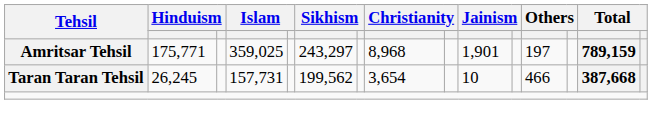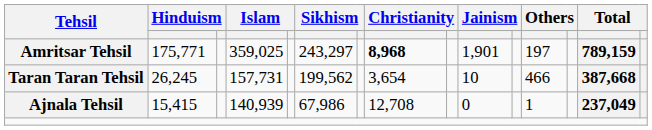 <table class="wikitable sortable">
 <tr>
 <th rowspan="2"><a href='#'>Tehsil</a></th>
 <th colspan="2"><a href='#'>Hinduism</a> </th>
 <th colspan="2"><a href='#'>Islam</a> </th>
 <th colspan="2"><a href='#'>Sikhism</a> </th>
 <th colspan="2"><a href='#'>Christianity</a> </th>
 <th colspan="2"><a href='#'>Jainism</a> </th>
 <th colspan="2">Others</th>
 <th colspan="2">Total</th>
 </tr>
 <tr>
 <th><a href='#'></a></th>
 <th></th>
 <th></th>
 <th></th>
 <th></th>
 <th></th>
 <th></th>
 <th></th>
 <th></th>
 <th></th>
 <th></th>
 <th></th>
 <th></th>
 <th></th>
 </tr>
 <tr>
 <th>Amritsar Tehsil</th>
 <td>175,771</td>
 <td></td>
 <td>359,025</td>
 <td></td>
 <td>243,297</td>
 <td></td>
-<td>8,968</td>
+<td><strong>8,968</strong></td>
 <td></td>
 <td>1,901</td>
 <td></td>
 <td>197</td>
 <td></td>
 <th>789,159</th>
 <th></th>
 </tr>
 <tr>
 <th>Taran Taran Tehsil</th>
 <td>26,245</td>
 <td></td>
 <td>157,731</td>
 <td></td>
 <td>199,562</td>
 <td></td>
 <td>3,654</td>
 <td></td>
 <td>10</td>
 <td></td>
 <td>466</td>
 <td></td>
 <th>387,668</th>
 <th></th>
 </tr>
+<tr>
+<th>Ajnala Tehsil</th>
+<td>15,415</td>
+<td></td>
+<td>140,939</td>
+<td></td>
+<td>67,986</td>
+<td></td>
+<td>12,708</td>
+<td></td>
+<td>0</td>
+<td></td>
+<td>1</td>
+<td></td>
+<th>237,049</th>
+<th></th>
+</tr>
 <tr class="sortbottom">
 <td colspan="15"></td>
 </tr>
 </table>
